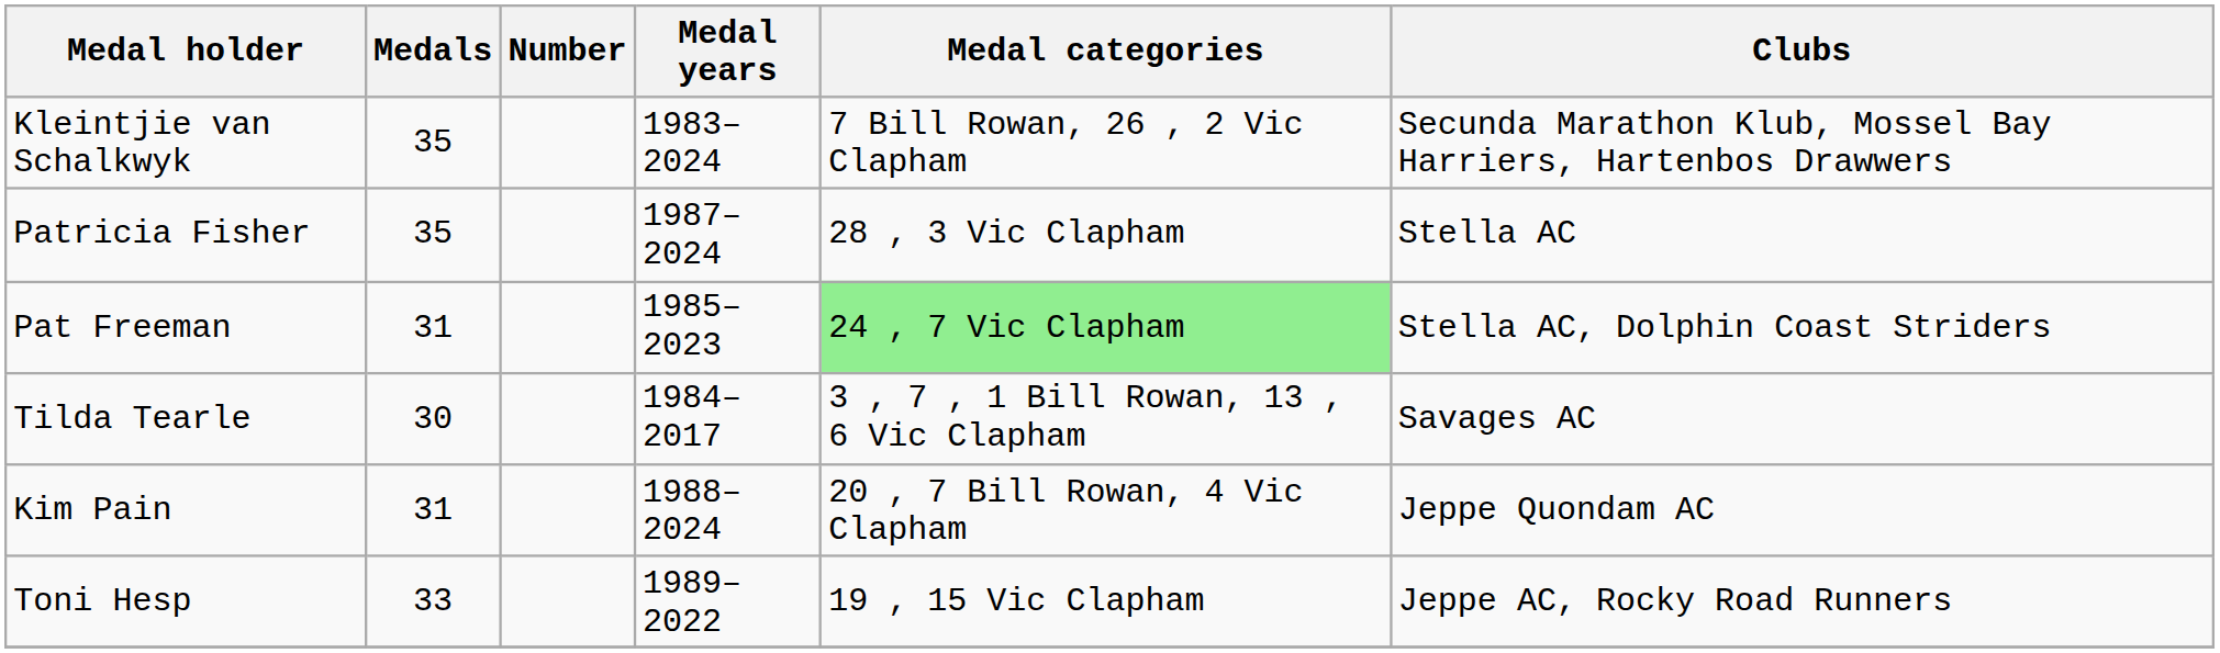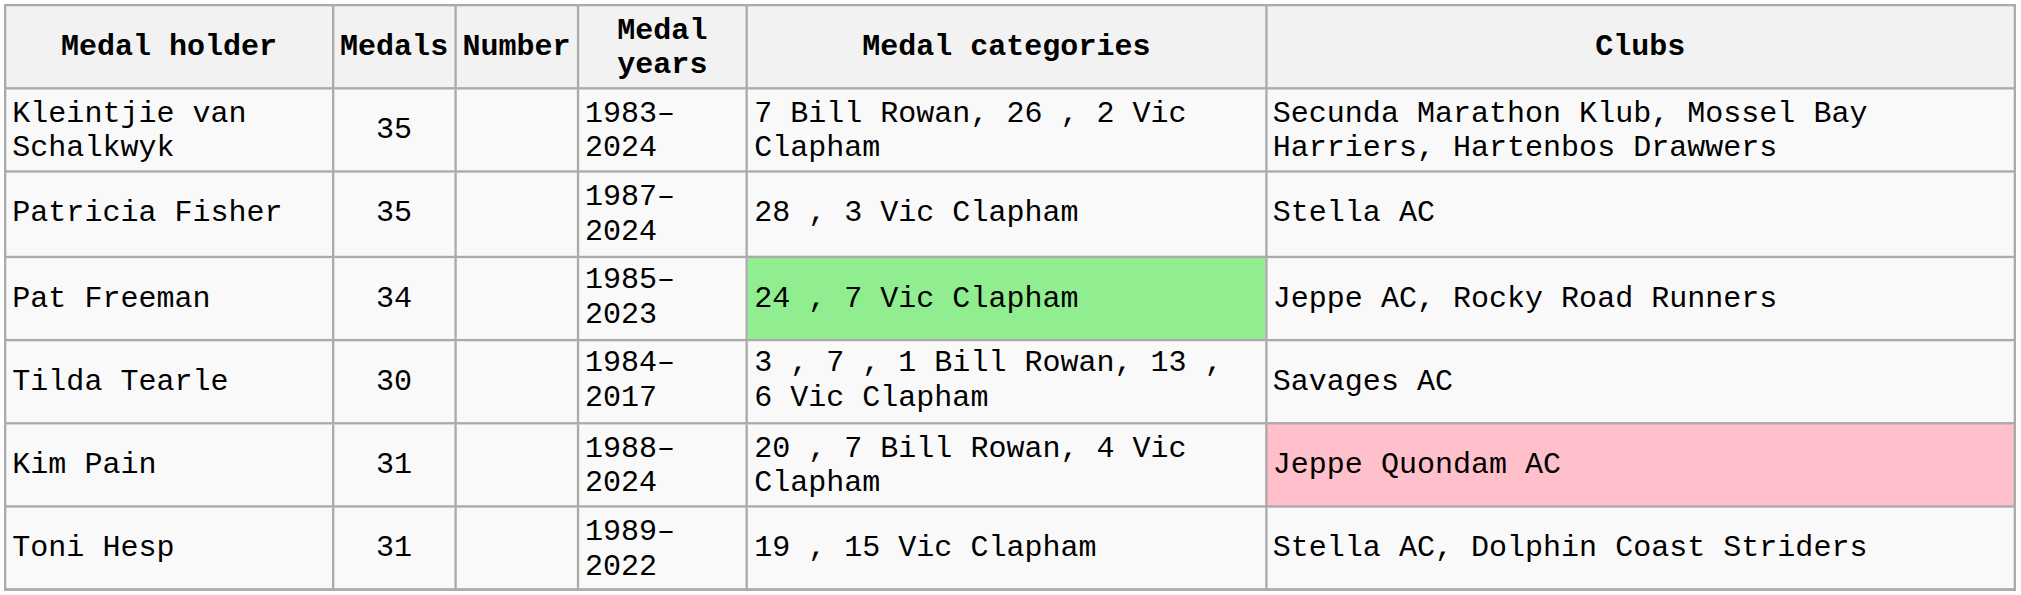 <table class="wikitable">
 <tr>
 <th>Medal holder</th>
 <th>Medals</th>
 <th>Number</th>
 <th>Medal years</th>
 <th>Medal categories</th>
 <th>Clubs</th>
 </tr>
 <tr>
 <td> Kleintjie van Schalkwyk</td>
 <td align=center>35</td>
 <td align=center></td>
 <td>1983–2024</td>
 <td>7 Bill Rowan, 26 , 2 Vic Clapham</td>
 <td>Secunda Marathon Klub, Mossel Bay Harriers, Hartenbos Drawwers</td>
 </tr>
 <tr>
 <td> Patricia Fisher</td>
 <td align=center>35</td>
 <td align=center></td>
 <td>1987–2024</td>
 <td>28 , 3 Vic Clapham</td>
 <td>Stella AC</td>
 </tr>
 <tr>
 <td> Pat Freeman</td>
-<td align=center>31</td>
+<td align=center>34</td>
 <td align=center></td>
 <td>1985–2023</td>
 <td style="background: lightgreen;">24 , 7 Vic Clapham</td>
-<td>Stella AC, Dolphin Coast Striders</td>
+<td>Jeppe AC, Rocky Road Runners</td>
 </tr>
 <tr>
 <td> Tilda Tearle</td>
 <td align=center>30</td>
 <td align=center></td>
 <td>1984–2017</td>
 <td>3 , 7 , 1 Bill Rowan, 13 , 6 Vic Clapham</td>
 <td>Savages AC</td>
 </tr>
 <tr>
 <td> Kim Pain</td>
 <td align=center>31</td>
 <td align=center></td>
 <td>1988–2024</td>
 <td>20 , 7 Bill Rowan, 4 Vic Clapham</td>
-<td>Jeppe Quondam AC</td>
+<td style="background: pink;">Jeppe Quondam AC</td>
 </tr>
 <tr>
 <td> Toni Hesp</td>
-<td align=center>33</td>
+<td align=center>31</td>
 <td align=center></td>
 <td>1989–2022</td>
 <td>19 , 15 Vic Clapham</td>
-<td>Jeppe AC, Rocky Road Runners</td>
+<td>Stella AC, Dolphin Coast Striders</td>
 </tr>
 <tr>
 </tr>
 </table>
